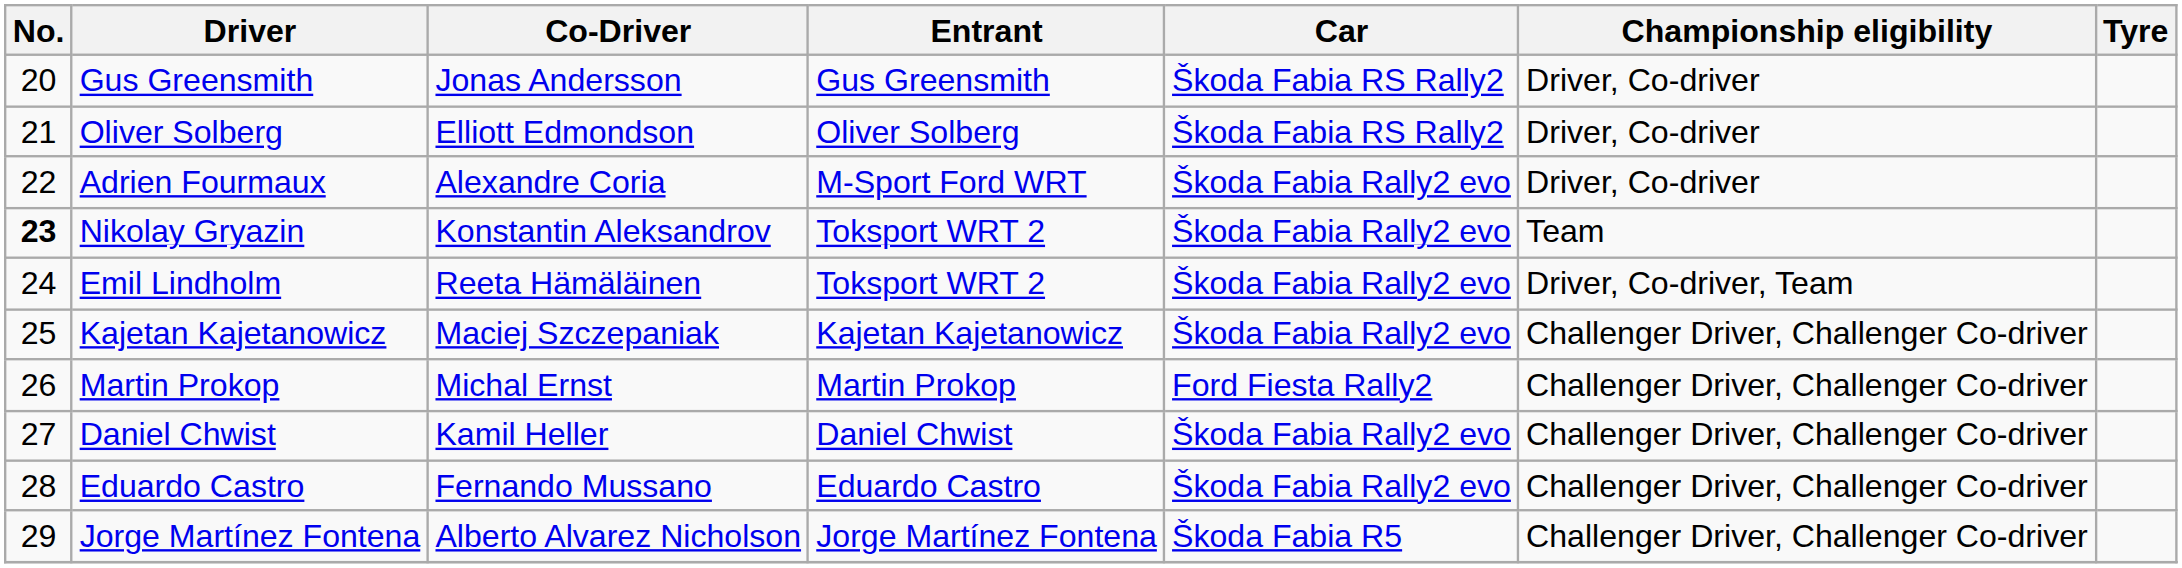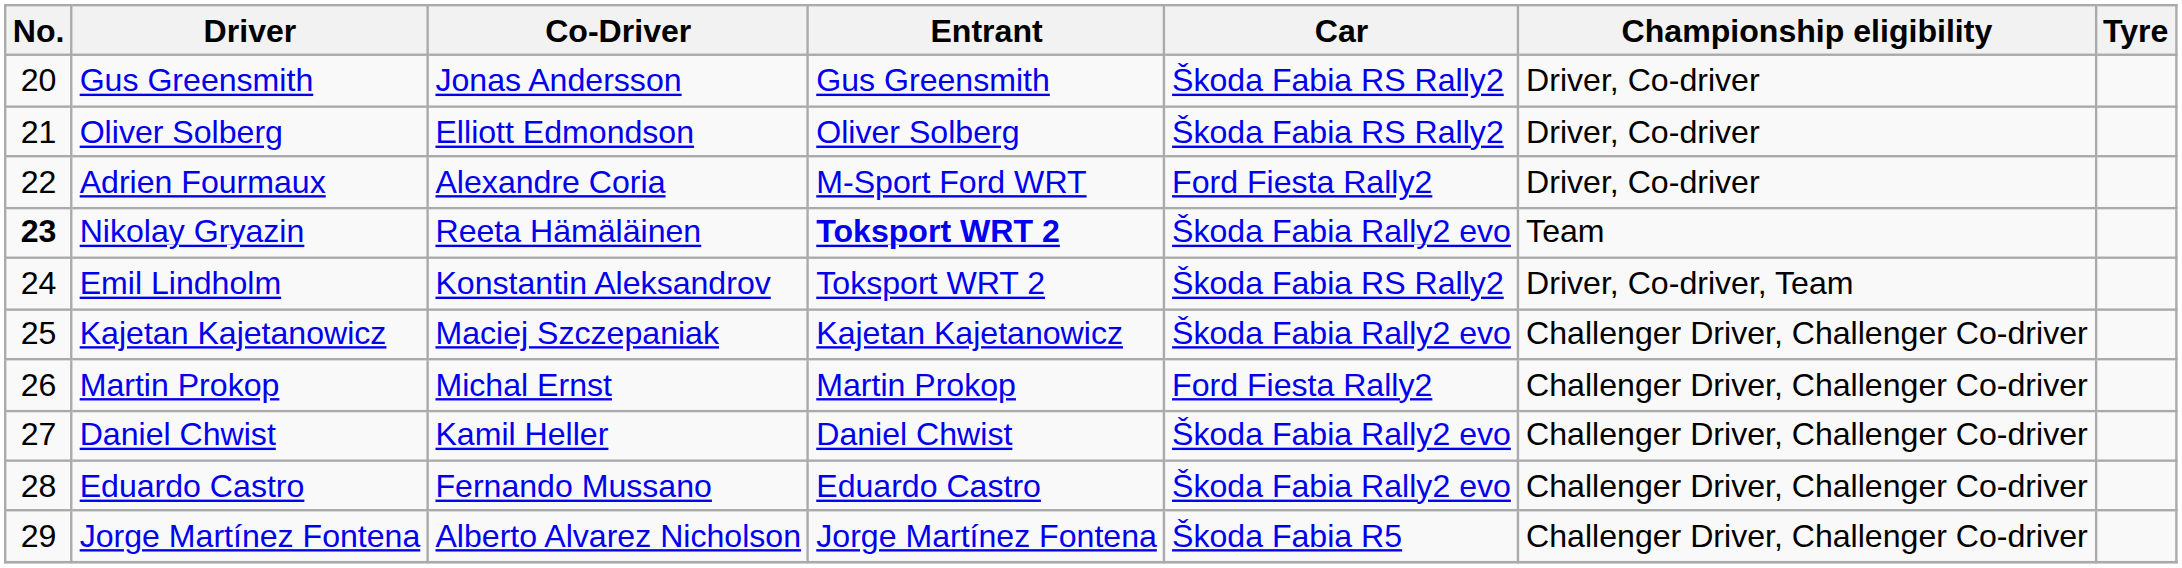 <table class="wikitable" style="font-size: 85%;">
 <tr>
 <th>No.</th>
 <th>Driver</th>
 <th>Co-Driver</th>
 <th>Entrant</th>
 <th>Car</th>
 <th>Championship eligibility</th>
 <th>Tyre</th>
 </tr>
 <tr>
 <td align="center">20</td>
 <td> <a href='#'>Gus Greensmith</a></td>
 <td> <a href='#'>Jonas Andersson</a></td>
 <td> <a href='#'>Gus Greensmith</a></td>
 <td><a href='#'>Škoda Fabia RS Rally2</a></td>
 <td>Driver, Co-driver</td>
 <td align="center"></td>
 </tr>
 <tr>
 <td align="center">21</td>
 <td> <a href='#'>Oliver Solberg</a></td>
 <td> <a href='#'>Elliott Edmondson</a></td>
 <td> <a href='#'>Oliver Solberg</a></td>
 <td><a href='#'>Škoda Fabia RS Rally2</a></td>
 <td>Driver, Co-driver</td>
 <td align="center"></td>
 </tr>
 <tr>
 <td align="center">22</td>
 <td> <a href='#'>Adrien Fourmaux</a></td>
 <td> <a href='#'>Alexandre Coria</a></td>
 <td> <a href='#'>M-Sport Ford WRT</a></td>
-<td><a href='#'>Škoda Fabia Rally2 evo</a></td>
+<td><a href='#'>Ford Fiesta Rally2</a></td>
 <td>Driver, Co-driver</td>
 <td align="center"></td>
 </tr>
 <tr>
 <td align="center"><strong>23</strong></td>
 <td> <a href='#'>Nikolay Gryazin</a></td>
-<td> <a href='#'>Konstantin Aleksandrov</a></td>
-<td> <a href='#'>Toksport WRT 2</a></td>
+<td> <a href='#'>Reeta Hämäläinen</a></td>
+<td><strong> <a href='#'>Toksport WRT 2</a></strong></td>
 <td><a href='#'>Škoda Fabia Rally2 evo</a></td>
 <td>Team</td>
 <td align="center"></td>
 </tr>
 <tr>
 <td align="center">24</td>
 <td> <a href='#'>Emil Lindholm</a></td>
-<td> <a href='#'>Reeta Hämäläinen</a></td>
+<td> <a href='#'>Konstantin Aleksandrov</a></td>
 <td> <a href='#'>Toksport WRT 2</a></td>
-<td><a href='#'>Škoda Fabia Rally2 evo</a></td>
+<td><a href='#'>Škoda Fabia RS Rally2</a></td>
 <td>Driver, Co-driver, Team</td>
 <td align="center"></td>
 </tr>
 <tr>
 <td align="center">25</td>
 <td> <a href='#'>Kajetan Kajetanowicz</a></td>
 <td> <a href='#'>Maciej Szczepaniak</a></td>
 <td> <a href='#'>Kajetan Kajetanowicz</a></td>
 <td><a href='#'>Škoda Fabia Rally2 evo</a></td>
 <td>Challenger Driver, Challenger Co-driver</td>
 <td align="center"></td>
 </tr>
 <tr>
 <td align="center">26</td>
 <td> <a href='#'>Martin Prokop</a></td>
 <td> <a href='#'>Michal Ernst</a></td>
 <td> <a href='#'>Martin Prokop</a></td>
 <td><a href='#'>Ford Fiesta Rally2</a></td>
 <td>Challenger Driver, Challenger Co-driver</td>
 <td align="center"></td>
 </tr>
 <tr>
 <td align="center">27</td>
 <td> <a href='#'>Daniel Chwist</a></td>
 <td> <a href='#'>Kamil Heller</a></td>
 <td> <a href='#'>Daniel Chwist</a></td>
 <td><a href='#'>Škoda Fabia Rally2 evo</a></td>
 <td>Challenger Driver, Challenger Co-driver</td>
 <td align="center"></td>
 </tr>
 <tr>
 <td align="center">28</td>
 <td> <a href='#'>Eduardo Castro</a></td>
 <td> <a href='#'>Fernando Mussano</a></td>
 <td> <a href='#'>Eduardo Castro</a></td>
 <td><a href='#'>Škoda Fabia Rally2 evo</a></td>
 <td>Challenger Driver, Challenger Co-driver</td>
 <td align="center"></td>
 </tr>
 <tr>
 <td align="center">29</td>
 <td> <a href='#'>Jorge Martínez Fontena</a></td>
 <td> <a href='#'>Alberto Alvarez Nicholson</a></td>
 <td> <a href='#'>Jorge Martínez Fontena</a></td>
 <td><a href='#'>Škoda Fabia R5</a></td>
 <td>Challenger Driver, Challenger Co-driver</td>
 <td align="center"></td>
 </tr>
 <tr>
 </tr>
 </table>
